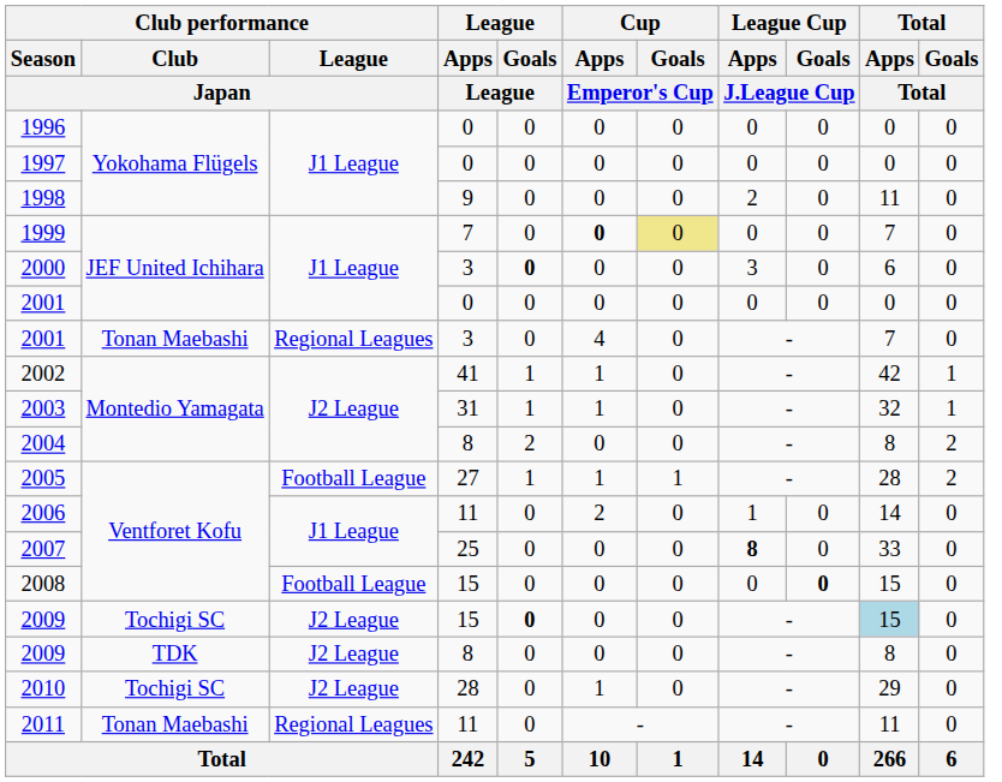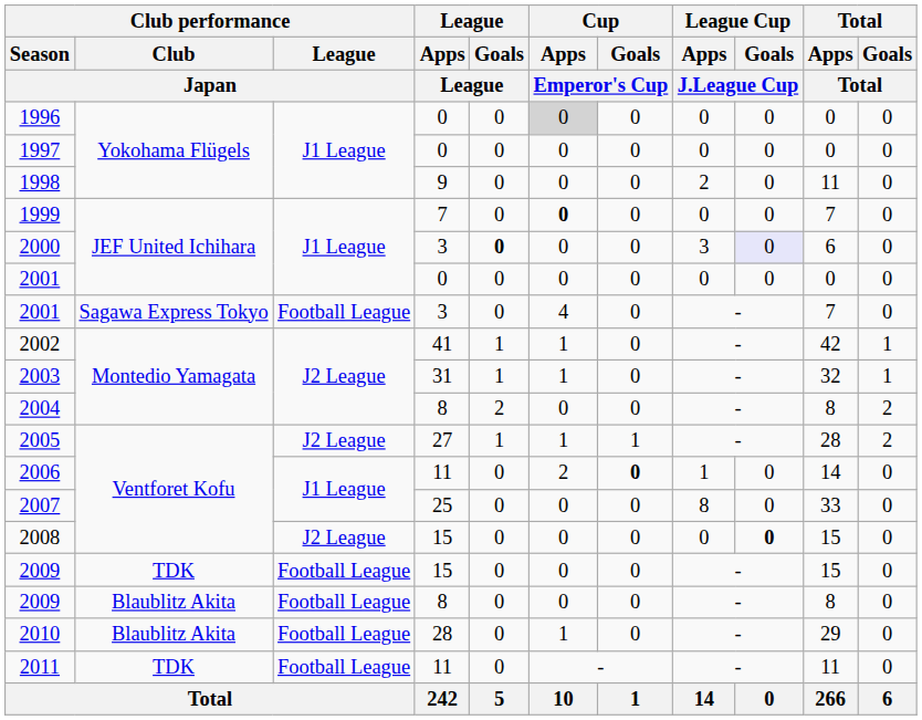 <table class="wikitable" style="text-align:center;">
 <tr>
 <th colspan=3>Club performance</th>
 <th colspan=2>League</th>
 <th colspan=2>Cup</th>
 <th colspan=2>League Cup</th>
 <th colspan=2>Total</th>
 </tr>
 <tr>
 <th>Season</th>
 <th>Club</th>
 <th>League</th>
 <th>Apps</th>
 <th>Goals</th>
 <th>Apps</th>
 <th>Goals</th>
 <th>Apps</th>
 <th>Goals</th>
 <th>Apps</th>
 <th>Goals</th>
 </tr>
 <tr>
 <th colspan=3>Japan</th>
 <th colspan=2>League</th>
 <th colspan=2><a href='#'>Emperor's Cup</a></th>
 <th colspan=2><a href='#'>J.League Cup</a></th>
 <th colspan=2>Total</th>
 </tr>
 <tr>
 <td><a href='#'>1996</a></td>
 <td rowspan="3"><a href='#'>Yokohama Flügels</a></td>
 <td rowspan="3"><a href='#'>J1 League</a></td>
 <td>0</td>
 <td>0</td>
-<td>0</td>
+<td style="background: lightgrey;">0</td>
 <td>0</td>
 <td>0</td>
 <td>0</td>
 <td>0</td>
 <td>0</td>
 </tr>
 <tr>
 <td><a href='#'>1997</a></td>
 <td>0</td>
 <td>0</td>
 <td>0</td>
 <td>0</td>
 <td>0</td>
 <td>0</td>
 <td>0</td>
 <td>0</td>
 </tr>
 <tr>
 <td><a href='#'>1998</a></td>
 <td>9</td>
 <td>0</td>
 <td>0</td>
 <td>0</td>
 <td>2</td>
 <td>0</td>
 <td>11</td>
 <td>0</td>
 </tr>
 <tr>
 <td><a href='#'>1999</a></td>
 <td rowspan="3"><a href='#'>JEF United Ichihara</a></td>
 <td rowspan="3"><a href='#'>J1 League</a></td>
 <td>7</td>
 <td>0</td>
 <td><strong>0</strong></td>
-<td style="background: khaki;">0</td>
+<td>0</td>
 <td>0</td>
 <td>0</td>
 <td>7</td>
 <td>0</td>
 </tr>
 <tr>
 <td><a href='#'>2000</a></td>
 <td>3</td>
 <td><strong>0</strong></td>
 <td>0</td>
 <td>0</td>
 <td>3</td>
-<td>0</td>
+<td style="background: lavender;">0</td>
 <td>6</td>
 <td>0</td>
 </tr>
 <tr>
 <td><a href='#'>2001</a></td>
 <td>0</td>
 <td>0</td>
 <td>0</td>
 <td>0</td>
 <td>0</td>
 <td>0</td>
 <td>0</td>
 <td>0</td>
 </tr>
 <tr>
 <td><a href='#'>2001</a></td>
-<td><a href='#'>Tonan Maebashi</a></td>
-<td><a href='#'>Regional Leagues</a></td>
+<td><a href='#'>Sagawa Express Tokyo</a></td>
+<td><a href='#'>Football League</a></td>
 <td>3</td>
 <td>0</td>
 <td>4</td>
 <td>0</td>
 <td colspan="2">-</td>
 <td>7</td>
 <td>0</td>
 </tr>
 <tr>
 <td>2002</td>
 <td rowspan="3"><a href='#'>Montedio Yamagata</a></td>
 <td rowspan="3"><a href='#'>J2 League</a></td>
 <td>41</td>
 <td>1</td>
 <td>1</td>
 <td>0</td>
 <td colspan="2">-</td>
 <td>42</td>
 <td>1</td>
 </tr>
 <tr>
 <td><a href='#'>2003</a></td>
 <td>31</td>
 <td>1</td>
 <td>1</td>
 <td>0</td>
 <td colspan="2">-</td>
 <td>32</td>
 <td>1</td>
 </tr>
 <tr>
 <td><a href='#'>2004</a></td>
 <td>8</td>
 <td>2</td>
 <td>0</td>
 <td>0</td>
 <td colspan="2">-</td>
 <td>8</td>
 <td>2</td>
 </tr>
 <tr>
 <td><a href='#'>2005</a></td>
 <td rowspan="4"><a href='#'>Ventforet Kofu</a></td>
-<td><a href='#'>Football League</a></td>
+<td><a href='#'>J2 League</a></td>
 <td>27</td>
 <td>1</td>
 <td>1</td>
 <td>1</td>
 <td colspan="2">-</td>
 <td>28</td>
 <td>2</td>
 </tr>
 <tr>
 <td><a href='#'>2006</a></td>
 <td rowspan="2"><a href='#'>J1 League</a></td>
 <td>11</td>
 <td>0</td>
 <td>2</td>
-<td>0</td>
+<td><strong>0</strong></td>
 <td>1</td>
 <td>0</td>
 <td>14</td>
 <td>0</td>
 </tr>
 <tr>
 <td><a href='#'>2007</a></td>
 <td>25</td>
 <td>0</td>
 <td>0</td>
 <td>0</td>
-<td><strong>8</strong></td>
+<td>8</td>
 <td>0</td>
 <td>33</td>
 <td>0</td>
 </tr>
 <tr>
 <td>2008</td>
-<td><a href='#'>Football League</a></td>
+<td><a href='#'>J2 League</a></td>
 <td>15</td>
 <td>0</td>
 <td>0</td>
 <td>0</td>
 <td>0</td>
 <td><strong>0</strong></td>
 <td>15</td>
 <td>0</td>
 </tr>
 <tr>
 <td><a href='#'>2009</a></td>
-<td><a href='#'>Tochigi SC</a></td>
-<td><a href='#'>J2 League</a></td>
+<td><a href='#'>TDK</a></td>
+<td><a href='#'>Football League</a></td>
 <td>15</td>
-<td><strong>0</strong></td>
+<td>0</td>
 <td>0</td>
 <td>0</td>
 <td colspan="2">-</td>
-<td style="background: lightblue;">15</td>
+<td>15</td>
 <td>0</td>
 </tr>
 <tr>
 <td><a href='#'>2009</a></td>
-<td><a href='#'>TDK</a></td>
-<td><a href='#'>J2 League</a></td>
+<td><a href='#'>Blaublitz Akita</a></td>
+<td><a href='#'>Football League</a></td>
 <td>8</td>
 <td>0</td>
 <td>0</td>
 <td>0</td>
 <td colspan="2">-</td>
 <td>8</td>
 <td>0</td>
 </tr>
 <tr>
 <td><a href='#'>2010</a></td>
-<td><a href='#'>Tochigi SC</a></td>
-<td><a href='#'>J2 League</a></td>
+<td><a href='#'>Blaublitz Akita</a></td>
+<td><a href='#'>Football League</a></td>
 <td>28</td>
 <td>0</td>
 <td>1</td>
 <td>0</td>
 <td colspan="2">-</td>
 <td>29</td>
 <td>0</td>
 </tr>
 <tr>
 <td><a href='#'>2011</a></td>
-<td><a href='#'>Tonan Maebashi</a></td>
-<td><a href='#'>Regional Leagues</a></td>
+<td><a href='#'>TDK</a></td>
+<td><a href='#'>Football League</a></td>
 <td>11</td>
 <td>0</td>
 <td colspan="2">-</td>
 <td colspan="2">-</td>
 <td>11</td>
 <td>0</td>
 </tr>
 <tr>
 <th colspan=3>Total</th>
 <th>242</th>
 <th>5</th>
 <th>10</th>
 <th>1</th>
 <th>14</th>
 <th>0</th>
 <th>266</th>
 <th>6</th>
 </tr>
 </table>
